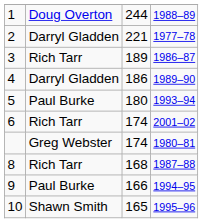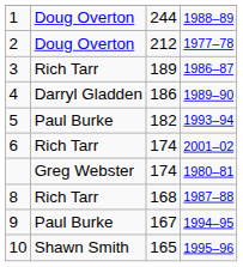 <table class="wikitable">
 <tr>
 </tr>
 <tr>
 <td>1</td>
 <td><a href='#'>Doug Overton</a></td>
 <td>244</td>
 <td style="font-size:80%;"><a href='#'>1988–89</a></td>
 </tr>
 <tr>
 <td>2</td>
-<td>Darryl Gladden</td>
-<td>221</td>
+<td><a href='#'>Doug Overton</a></td>
+<td>212</td>
 <td style="font-size:80%;"><a href='#'>1977–78</a></td>
 </tr>
 <tr>
 <td>3</td>
 <td>Rich Tarr</td>
 <td>189</td>
 <td style="font-size:80%;"><a href='#'>1986–87</a></td>
 </tr>
 <tr>
 <td>4</td>
 <td>Darryl Gladden</td>
 <td>186</td>
 <td style="font-size:80%;"><a href='#'>1989–90</a></td>
 </tr>
 <tr>
 <td>5</td>
 <td>Paul Burke</td>
-<td>180</td>
+<td>182</td>
 <td style="font-size:80%;"><a href='#'>1993–94</a></td>
 </tr>
 <tr>
 <td>6</td>
 <td>Rich Tarr</td>
 <td>174</td>
 <td style="font-size:80%;"><a href='#'>2001–02</a></td>
 </tr>
 <tr>
 <td></td>
 <td>Greg Webster</td>
 <td>174</td>
 <td style="font-size:80%;"><a href='#'>1980–81</a></td>
 </tr>
 <tr>
 <td>8</td>
 <td>Rich Tarr</td>
 <td>168</td>
 <td style="font-size:80%;"><a href='#'>1987–88</a></td>
 </tr>
 <tr>
 <td>9</td>
 <td>Paul Burke</td>
-<td>166</td>
+<td>167</td>
 <td style="font-size:80%;"><a href='#'>1994–95</a></td>
 </tr>
 <tr>
 <td>10</td>
 <td>Shawn Smith</td>
 <td>165</td>
 <td style="font-size:80%;"><a href='#'>1995–96</a></td>
 </tr>
 </table>
